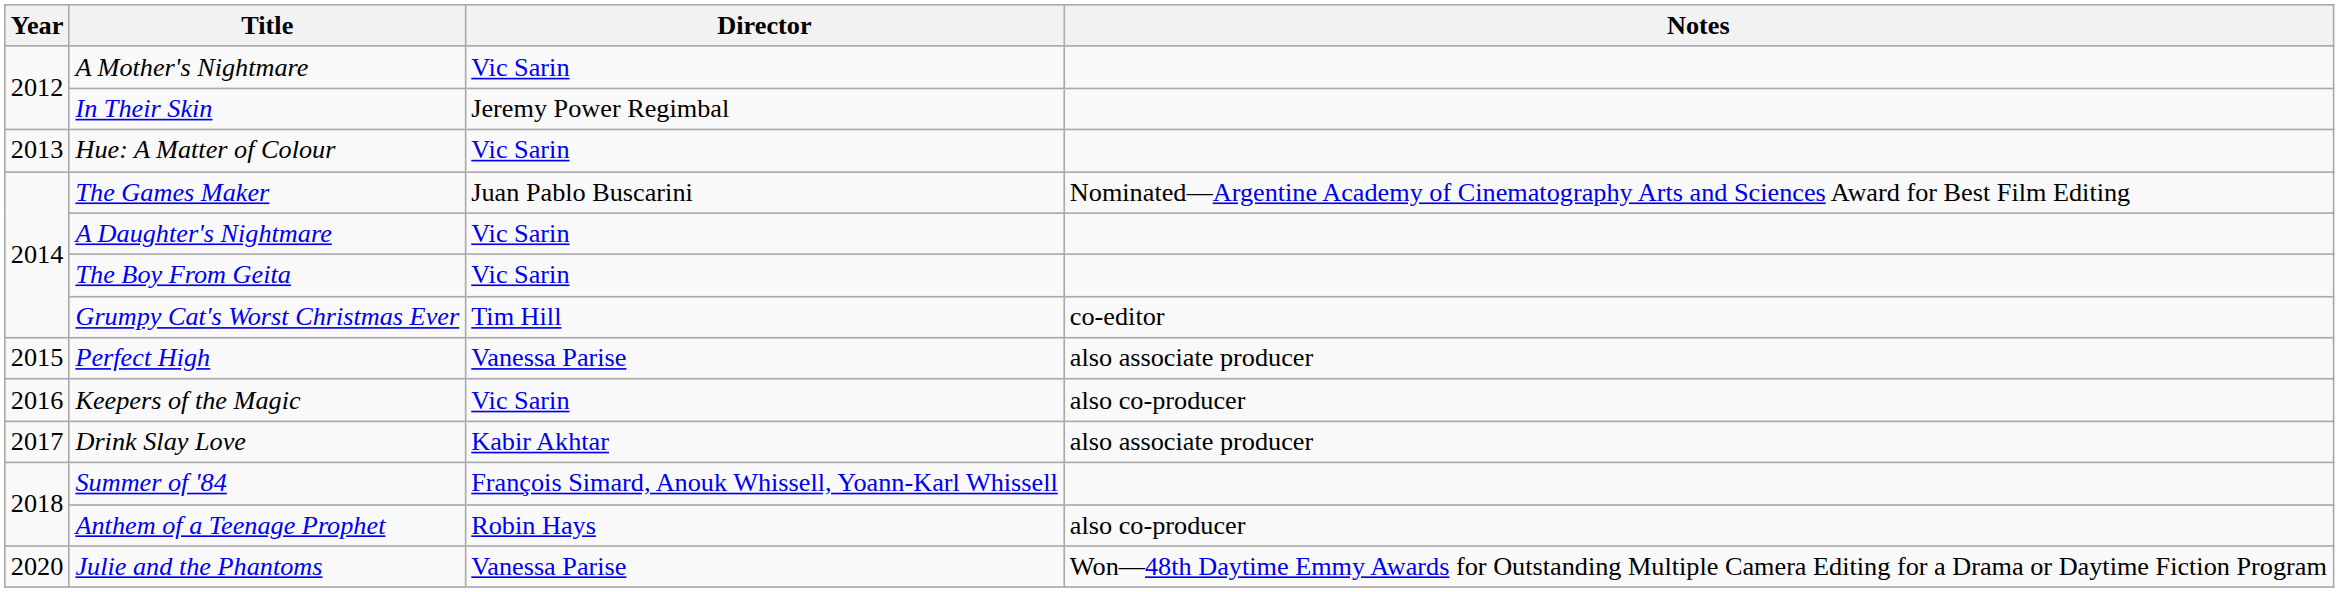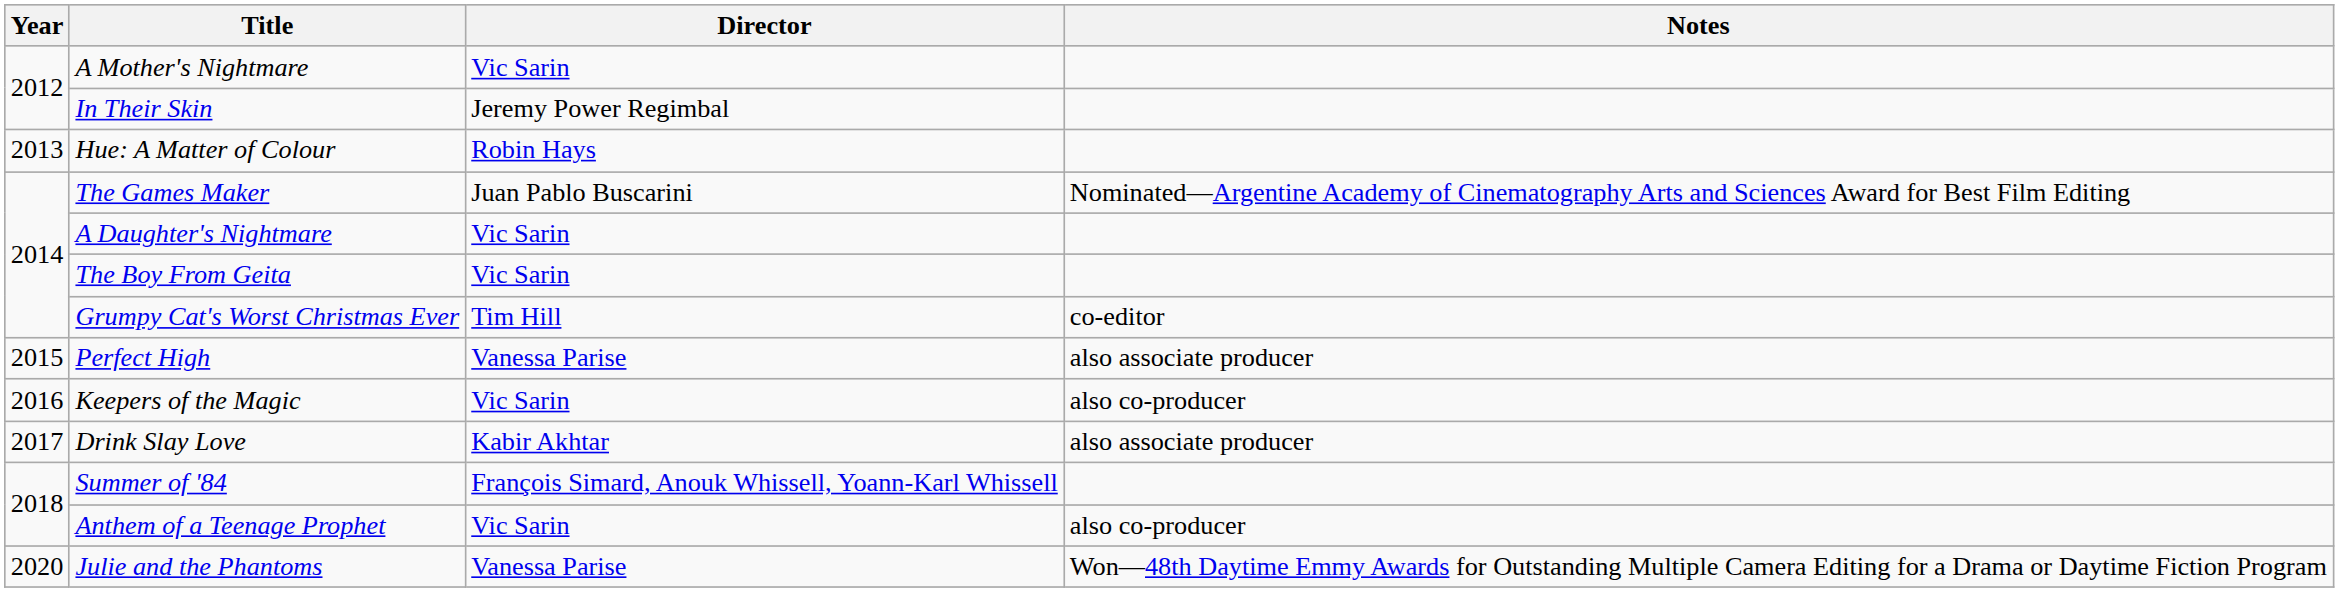 <table class="wikitable sortable">
 <tr>
 <th>Year</th>
 <th>Title</th>
 <th>Director</th>
 <th>Notes</th>
 </tr>
 <tr>
 <td rowspan="2">2012</td>
 <td><em>A Mother's Nightmare</em></td>
 <td><a href='#'>Vic Sarin</a></td>
 <td></td>
 </tr>
 <tr>
 <td><em><a href='#'>In Their Skin</a></em></td>
 <td>Jeremy Power Regimbal</td>
 <td></td>
 </tr>
 <tr>
 <td>2013</td>
 <td><em>Hue: A Matter of Colour</em></td>
-<td><a href='#'>Vic Sarin</a></td>
+<td><a href='#'>Robin Hays</a></td>
 <td></td>
 </tr>
 <tr>
 <td rowspan="4">2014</td>
 <td><em><a href='#'>The Games Maker</a></em></td>
 <td>Juan Pablo Buscarini</td>
 <td>Nominated—<a href='#'>Argentine Academy of Cinematography Arts and Sciences</a> Award for Best Film Editing</td>
 </tr>
 <tr>
 <td><em><a href='#'>A Daughter's Nightmare</a></em></td>
 <td><a href='#'>Vic Sarin</a></td>
 <td></td>
 </tr>
 <tr>
 <td><em><a href='#'>The Boy From Geita</a></em></td>
 <td><a href='#'>Vic Sarin</a></td>
 <td></td>
 </tr>
 <tr>
 <td><em><a href='#'>Grumpy Cat's Worst Christmas Ever</a></em></td>
 <td><a href='#'>Tim Hill</a></td>
 <td>co-editor</td>
 </tr>
 <tr>
 <td>2015</td>
 <td><em><a href='#'>Perfect High</a></em></td>
 <td><a href='#'>Vanessa Parise</a></td>
 <td>also associate producer</td>
 </tr>
 <tr>
 <td>2016</td>
 <td><em>Keepers of the Magic</em></td>
 <td><a href='#'>Vic Sarin</a></td>
 <td>also co-producer</td>
 </tr>
 <tr>
 <td>2017</td>
 <td><em>Drink Slay Love</em></td>
 <td><a href='#'>Kabir Akhtar</a></td>
 <td>also associate producer</td>
 </tr>
 <tr>
 <td rowspan="2">2018</td>
 <td><em><a href='#'>Summer of '84</a></em></td>
 <td><a href='#'>François Simard, Anouk Whissell, Yoann-Karl Whissell</a></td>
 <td></td>
 </tr>
 <tr>
 <td><em><a href='#'>Anthem of a Teenage Prophet</a></em></td>
-<td><a href='#'>Robin Hays</a></td>
+<td><a href='#'>Vic Sarin</a></td>
 <td>also co-producer</td>
 </tr>
 <tr>
 <td>2020</td>
 <td><em><a href='#'>Julie and the Phantoms</a></em></td>
 <td><a href='#'>Vanessa Parise</a></td>
 <td>Won—<a href='#'>48th Daytime Emmy Awards</a> for Outstanding Multiple Camera Editing for a Drama or Daytime Fiction Program</td>
 </tr>
 </table>
